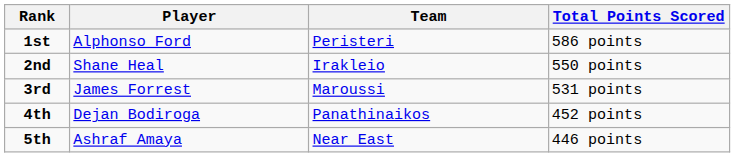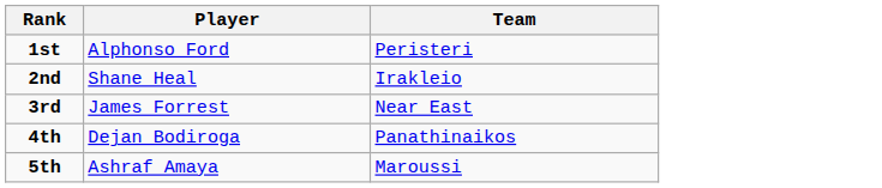 <table class="wikitable sortable">
 <tr>
 <th style="width:50px;">Rank</th>
 <th style="width:200px;">Player</th>
 <th style="width:200px;">Team</th>
-<th style="width:150px;"><a href='#'>Total Points Scored</a></th>
 </tr>
 <tr>
 <td style="text-align:center;"><strong>1st</strong></td>
 <td> <a href='#'>Alphonso Ford</a></td>
 <td><a href='#'>Peristeri</a></td>
-<td>586 points</td>
 </tr>
 <tr>
 <td style="text-align:center;"><strong>2nd</strong></td>
 <td> <a href='#'>Shane Heal</a></td>
 <td><a href='#'>Irakleio</a></td>
-<td>550 points</td>
 </tr>
 <tr>
 <td style="text-align:center;"><strong>3rd</strong></td>
 <td> <a href='#'>James Forrest</a></td>
-<td><a href='#'>Maroussi</a></td>
-<td>531 points</td>
+<td><a href='#'>Near East</a></td>
 </tr>
 <tr>
 <td style="text-align:center;"><strong>4th</strong></td>
 <td> <a href='#'>Dejan Bodiroga</a></td>
 <td><a href='#'>Panathinaikos</a></td>
-<td>452 points</td>
 </tr>
 <tr>
 <td style="text-align:center;"><strong>5th</strong></td>
 <td> <a href='#'>Ashraf Amaya</a></td>
-<td><a href='#'>Near East</a></td>
-<td>446 points</td>
+<td><a href='#'>Maroussi</a></td>
 </tr>
 </table>
